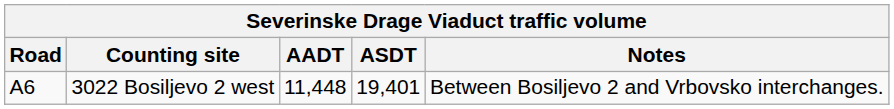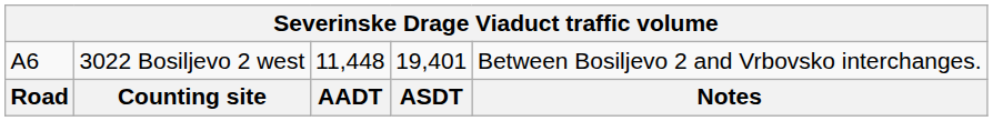 <table class="wikitable">
 <tr>
 <td colspan=5 style="background:#f2f2f2;" align=center style=margin-top:15><strong>Severinske Drage Viaduct traffic volume</strong></td>
+</tr>
+<tr>
+<td> A6</td>
+<td>3022 Bosiljevo 2 west</td>
+<td align=center>11,448</td>
+<td align=center>19,401</td>
+<td>Between Bosiljevo 2 and Vrbovsko interchanges.</td>
 </tr>
 <tr>
 <td align=center style="background:#f2f2f2;"><strong>Road</strong></td>
 <td align=center style="background:#f2f2f2;"><strong>Counting site</strong></td>
 <td align=center style="background:#f2f2f2;"><strong>AADT</strong></td>
 <td align=center style="background:#f2f2f2;"><strong>ASDT</strong></td>
 <td align=center style="background:#f2f2f2;"><strong>Notes</strong></td>
 </tr>
-<tr>
-<td> A6</td>
-<td>3022 Bosiljevo 2 west</td>
-<td align=center>11,448</td>
-<td align=center>19,401</td>
-<td>Between Bosiljevo 2 and Vrbovsko interchanges.</td>
-</tr>
 </table>
